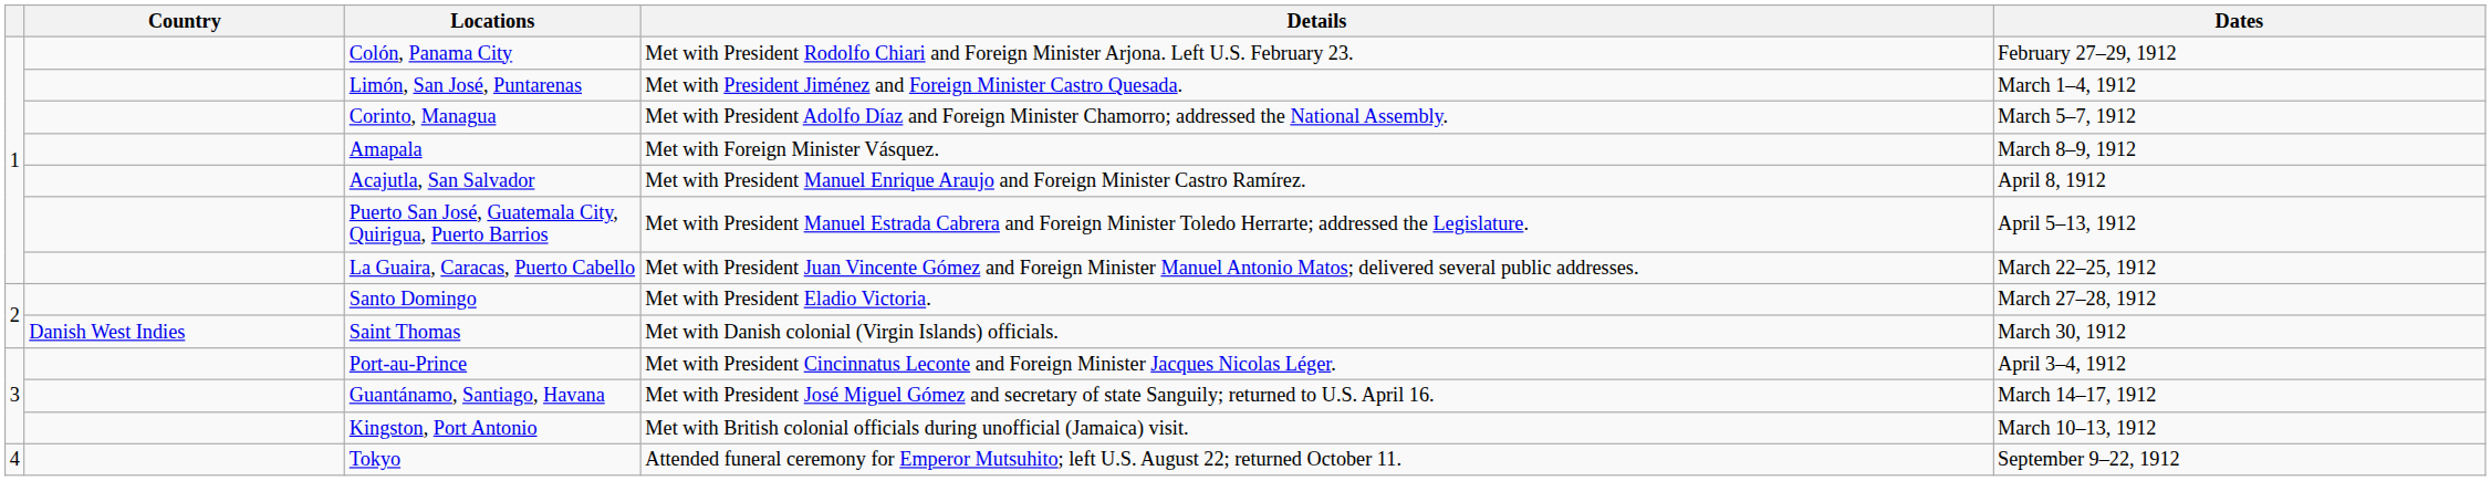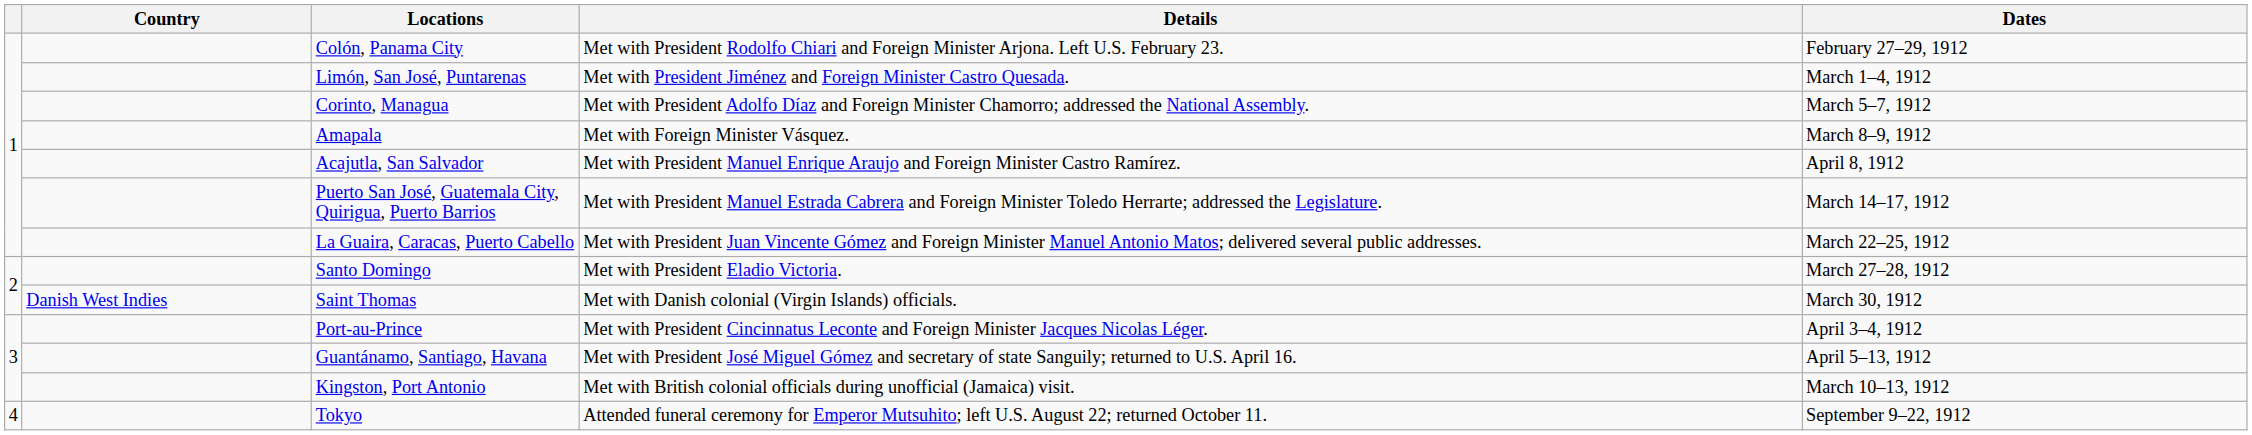 <table class="wikitable sortable">
 <tr>
 <th></th>
 <th style="width: 13%;">Country</th>
 <th style="width: 12%;">Locations</th>
 <th style="width: 55%;">Details</th>
 <th style="width: 20%;">Dates</th>
 </tr>
 <tr>
 <td rowspan="7">1</td>
 <td></td>
 <td><a href='#'>Colón</a>, <a href='#'>Panama City</a></td>
 <td>Met with President <a href='#'>Rodolfo Chiari</a> and Foreign Minister Arjona. Left U.S. February 23.</td>
 <td>February 27–29, 1912</td>
 </tr>
 <tr>
 <td></td>
 <td><a href='#'>Limón</a>, <a href='#'>San José</a>, <a href='#'>Puntarenas</a></td>
 <td>Met with <a href='#'>President Jiménez</a> and <a href='#'>Foreign Minister Castro Quesada</a>.</td>
 <td>March 1–4, 1912</td>
 </tr>
 <tr>
 <td></td>
 <td><a href='#'>Corinto</a>, <a href='#'>Managua</a></td>
 <td>Met with President <a href='#'>Adolfo Díaz</a> and Foreign Minister Chamorro; addressed the <a href='#'>National Assembly</a>.</td>
 <td>March 5–7, 1912</td>
 </tr>
 <tr>
 <td></td>
 <td><a href='#'>Amapala</a></td>
 <td>Met with Foreign Minister Vásquez.</td>
 <td>March 8–9, 1912</td>
 </tr>
 <tr>
 <td></td>
 <td><a href='#'>Acajutla</a>, <a href='#'>San Salvador</a></td>
 <td>Met with President <a href='#'>Manuel Enrique Araujo</a> and Foreign Minister Castro Ramírez.</td>
 <td>April 8, 1912</td>
 </tr>
 <tr>
 <td></td>
 <td><a href='#'>Puerto San José</a>, <a href='#'>Guatemala City</a>, <a href='#'>Quirigua</a>, <a href='#'>Puerto Barrios</a></td>
 <td>Met with President <a href='#'>Manuel Estrada Cabrera</a> and Foreign Minister Toledo Herrarte; addressed the <a href='#'>Legislature</a>.</td>
-<td>April 5–13, 1912</td>
+<td>March 14–17, 1912</td>
 </tr>
 <tr>
 <td></td>
 <td><a href='#'>La Guaira</a>, <a href='#'>Caracas</a>, <a href='#'>Puerto Cabello</a></td>
 <td>Met with President <a href='#'>Juan Vincente Gómez</a> and Foreign Minister <a href='#'>Manuel Antonio Matos</a>; delivered several public addresses.</td>
 <td>March 22–25, 1912</td>
 </tr>
 <tr>
 <td rowspan="2">2</td>
 <td></td>
 <td><a href='#'>Santo Domingo</a></td>
 <td>Met with President <a href='#'>Eladio Victoria</a>.</td>
 <td>March 27–28, 1912</td>
 </tr>
 <tr>
 <td> <a href='#'>Danish West Indies</a></td>
 <td><a href='#'>Saint Thomas</a></td>
 <td>Met with Danish colonial (Virgin Islands) officials.</td>
 <td>March 30, 1912</td>
 </tr>
 <tr>
 <td rowspan="3">3</td>
 <td></td>
 <td><a href='#'>Port-au-Prince</a></td>
 <td>Met with President <a href='#'>Cincinnatus Leconte</a> and Foreign Minister <a href='#'>Jacques Nicolas Léger</a>.</td>
 <td>April 3–4, 1912</td>
 </tr>
 <tr>
 <td></td>
 <td><a href='#'>Guantánamo</a>, <a href='#'>Santiago</a>, <a href='#'>Havana</a></td>
 <td>Met with President <a href='#'>José Miguel Gómez</a> and secretary of state Sanguily; returned to U.S. April 16.</td>
-<td>March 14–17, 1912</td>
+<td>April 5–13, 1912</td>
 </tr>
 <tr>
 <td></td>
 <td><a href='#'>Kingston</a>, <a href='#'>Port Antonio</a></td>
 <td>Met with British colonial officials during unofficial (Jamaica) visit.</td>
 <td>March 10–13, 1912</td>
 </tr>
 <tr>
 <td>4</td>
 <td></td>
 <td><a href='#'>Tokyo</a></td>
 <td>Attended funeral ceremony for <a href='#'>Emperor Mutsuhito</a>; left U.S. August 22; returned October 11.</td>
 <td>September 9–22, 1912</td>
 </tr>
 </table>
